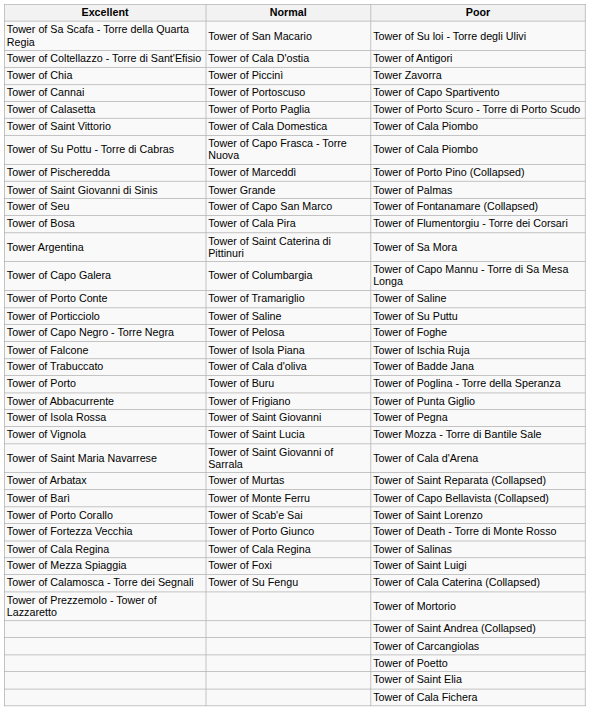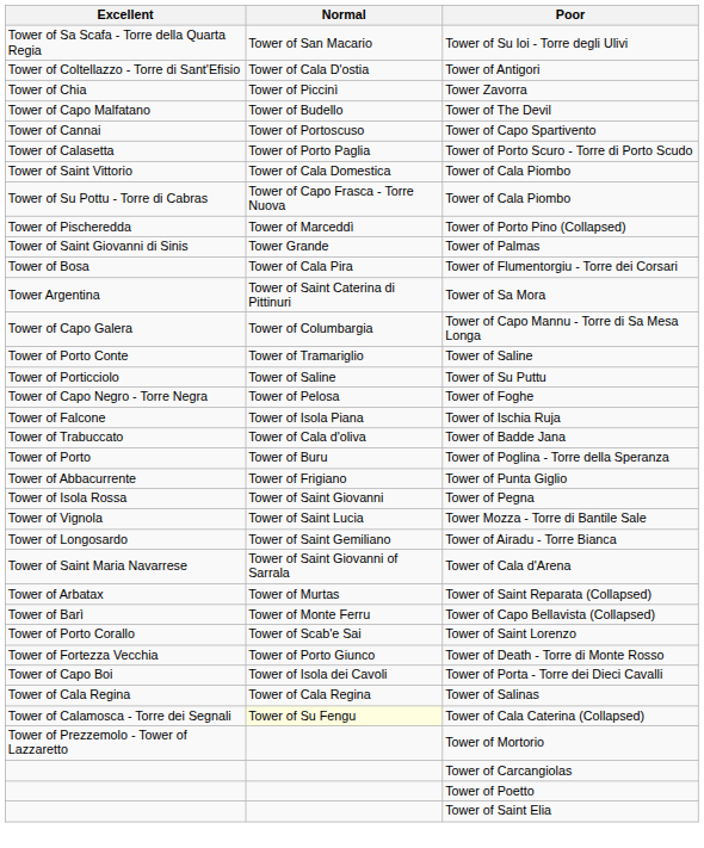 <table class="wikitable">
 <tr>
 <th>Excellent</th>
 <th>Normal</th>
 <th>Poor</th>
 </tr>
 <tr>
 <td>Tower of Sa Scafa - Torre della Quarta Regia</td>
 <td>Tower of San Macario</td>
 <td>Tower of Su loi - Torre degli Ulivi</td>
 </tr>
 <tr>
 <td>Tower of Coltellazzo - Torre di Sant'Efisio</td>
 <td>Tower of Cala D'ostia</td>
 <td>Tower of Antigori</td>
 </tr>
 <tr>
 <td>Tower of Chia</td>
 <td>Tower of Piccinì</td>
 <td>Tower Zavorra</td>
+</tr>
+<tr>
+<td>Tower of Capo Malfatano</td>
+<td>Tower of Budello</td>
+<td>Tower of The Devil</td>
 </tr>
 <tr>
 <td>Tower of Cannai</td>
 <td>Tower of Portoscuso</td>
 <td>Tower of Capo Spartivento</td>
 </tr>
 <tr>
 <td>Tower of Calasetta</td>
 <td>Tower of Porto Paglia</td>
 <td>Tower of Porto Scuro - Torre di Porto Scudo</td>
 </tr>
 <tr>
 <td>Tower of Saint Vittorio</td>
 <td>Tower of Cala Domestica</td>
 <td>Tower of Cala Piombo</td>
 </tr>
 <tr>
 <td>Tower of Su Pottu - Torre di Cabras</td>
 <td>Tower of Capo Frasca - Torre Nuova</td>
 <td>Tower of Cala Piombo</td>
 </tr>
 <tr>
 <td>Tower of Pischeredda</td>
 <td>Tower of Marceddì</td>
 <td>Tower of Porto Pino (Collapsed)</td>
 </tr>
 <tr>
 <td>Tower of Saint Giovanni di Sinis</td>
 <td>Tower Grande</td>
 <td>Tower of Palmas</td>
-</tr>
-<tr>
-<td>Tower of Seu</td>
-<td>Tower of Capo San Marco</td>
-<td>Tower of Fontanamare (Collapsed)</td>
 </tr>
 <tr>
 <td>Tower of Bosa</td>
 <td>Tower of Cala Pira</td>
 <td>Tower of Flumentorgiu - Torre dei Corsari</td>
 </tr>
 <tr>
 <td>Tower Argentina</td>
 <td>Tower of Saint Caterina di Pittinuri</td>
 <td>Tower of Sa Mora</td>
 </tr>
 <tr>
 <td>Tower of Capo Galera</td>
 <td>Tower of Columbargia</td>
 <td>Tower of Capo Mannu - Torre di Sa Mesa Longa</td>
 </tr>
 <tr>
 <td>Tower of Porto Conte</td>
 <td>Tower of Tramariglio</td>
 <td>Tower of Saline</td>
 </tr>
 <tr>
 <td>Tower of Porticciolo</td>
 <td>Tower of Saline</td>
 <td>Tower of Su Puttu</td>
 </tr>
 <tr>
 <td>Tower of Capo Negro - Torre Negra</td>
 <td>Tower of Pelosa</td>
 <td>Tower of Foghe</td>
 </tr>
 <tr>
 <td>Tower of Falcone</td>
 <td>Tower of Isola Piana</td>
 <td>Tower of Ischia Ruja</td>
 </tr>
 <tr>
 <td>Tower of Trabuccato</td>
 <td>Tower of Cala d'oliva</td>
 <td>Tower of Badde Jana</td>
 </tr>
 <tr>
 <td>Tower of Porto</td>
 <td>Tower of Buru</td>
 <td>Tower of Poglina - Torre della Speranza</td>
 </tr>
 <tr>
 <td>Tower of Abbacurrente</td>
 <td>Tower of Frigiano</td>
 <td>Tower of Punta Giglio</td>
 </tr>
 <tr>
 <td>Tower of Isola Rossa</td>
 <td>Tower of Saint Giovanni</td>
 <td>Tower of Pegna</td>
 </tr>
 <tr>
 <td>Tower of Vignola</td>
 <td>Tower of Saint Lucia</td>
 <td>Tower Mozza - Torre di Bantile Sale</td>
 </tr>
 <tr>
+<td>Tower of Longosardo</td>
+<td>Tower of Saint Gemiliano</td>
+<td>Tower of Airadu - Torre Bianca</td>
+</tr>
+<tr>
 <td>Tower of Saint Maria Navarrese</td>
 <td>Tower of Saint Giovanni of Sarrala</td>
 <td>Tower of Cala d'Arena</td>
 </tr>
 <tr>
 <td>Tower of Arbatax</td>
 <td>Tower of Murtas</td>
 <td>Tower of Saint Reparata (Collapsed)</td>
 </tr>
 <tr>
 <td>Tower of Barì</td>
 <td>Tower of Monte Ferru</td>
 <td>Tower of Capo Bellavista (Collapsed)</td>
 </tr>
 <tr>
 <td>Tower of Porto Corallo</td>
 <td>Tower of Scab'e Sai</td>
 <td>Tower of Saint Lorenzo</td>
 </tr>
 <tr>
 <td>Tower of Fortezza Vecchia</td>
 <td>Tower of Porto Giunco</td>
 <td>Tower of Death - Torre di Monte Rosso</td>
 </tr>
 <tr>
+<td>Tower of Capo Boi</td>
+<td>Tower of Isola dei Cavoli</td>
+<td>Tower of Porta - Torre dei Dieci Cavalli</td>
+</tr>
+<tr>
 <td>Tower of Cala Regina</td>
 <td>Tower of Cala Regina</td>
 <td>Tower of Salinas</td>
 </tr>
 <tr>
-<td>Tower of Mezza Spiaggia</td>
-<td>Tower of Foxi</td>
-<td>Tower of Saint Luigi</td>
-</tr>
-<tr>
 <td>Tower of Calamosca - Torre dei Segnali</td>
-<td>Tower of Su Fengu</td>
+<td style="background: lightyellow;">Tower of Su Fengu</td>
 <td>Tower of Cala Caterina (Collapsed)</td>
 </tr>
 <tr>
 <td>Tower of Prezzemolo - Tower of Lazzaretto</td>
 <td></td>
 <td>Tower of Mortorio</td>
-</tr>
-<tr>
-<td></td>
-<td></td>
-<td>Tower of Saint Andrea (Collapsed)</td>
 </tr>
 <tr>
 <td></td>
 <td></td>
 <td>Tower of Carcangiolas</td>
 </tr>
 <tr>
 <td></td>
 <td></td>
 <td>Tower of Poetto</td>
 </tr>
 <tr>
 <td></td>
 <td></td>
 <td>Tower of Saint Elia</td>
 </tr>
-<tr>
-<td></td>
-<td></td>
-<td>Tower of Cala Fichera</td>
-</tr>
 </table>
